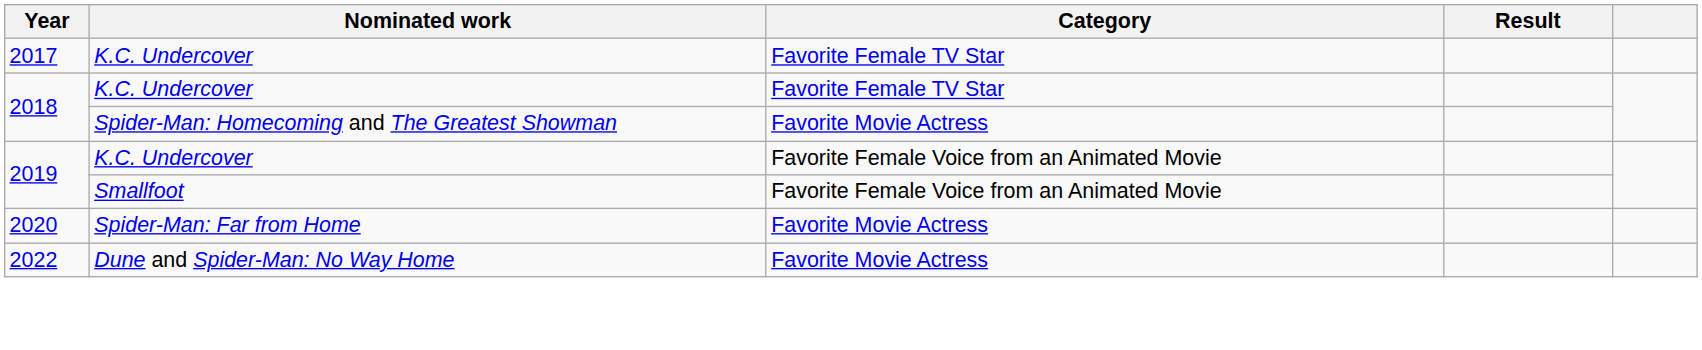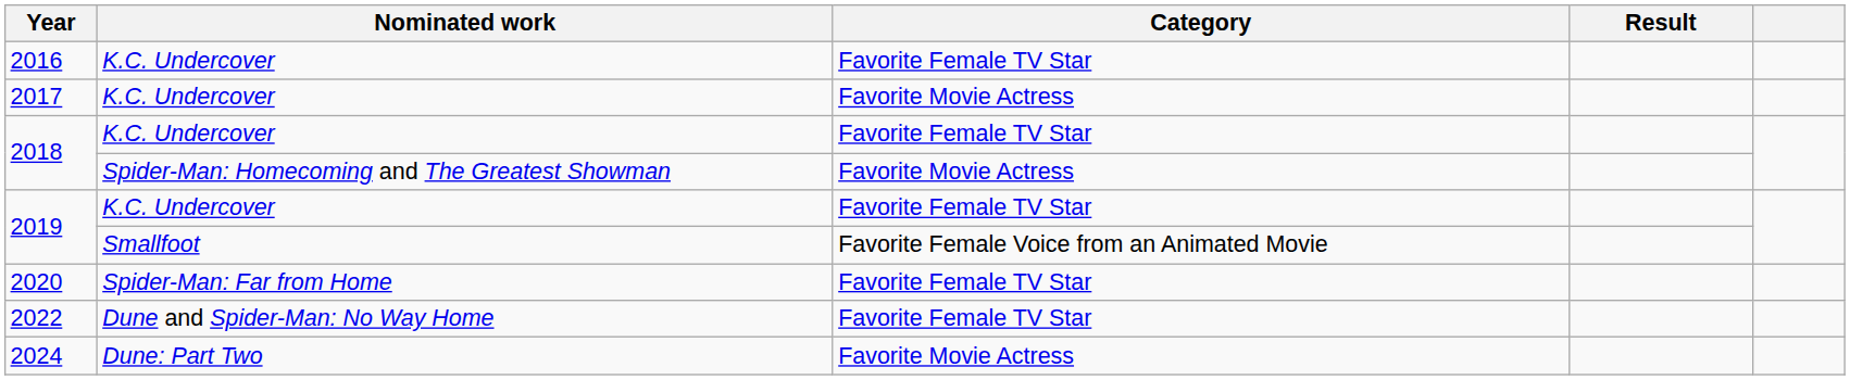 <table class="wikitable plainrowheaders" style="width:100%;">
 <tr>
 <th scope="col" style="width:5%;">Year</th>
 <th scope="col" style="width:40%;">Nominated work</th>
 <th scope="col" style="width:40%;">Category</th>
 <th scope="col" style="width:10%;">Result</th>
 <th scope="col" style="width:5%;"></th>
 </tr>
 <tr>
+<td><a href='#'>2016</a></td>
+<td><em><a href='#'>K.C. Undercover</a></em></td>
+<td><a href='#'>Favorite Female TV Star</a></td>
+<td></td>
+<td style="text-align:center;"></td>
+</tr>
+<tr>
 <td><a href='#'>2017</a></td>
 <td><em><a href='#'>K.C. Undercover</a></em></td>
-<td><a href='#'>Favorite Female TV Star</a></td>
+<td><a href='#'>Favorite Movie Actress</a></td>
 <td></td>
 <td style="text-align:center;"></td>
 </tr>
 <tr>
 <td rowspan="2"><a href='#'>2018</a></td>
 <td><em><a href='#'>K.C. Undercover</a></em></td>
 <td><a href='#'>Favorite Female TV Star</a></td>
 <td></td>
 <td style="text-align:center;" rowspan="2"></td>
 </tr>
 <tr>
 <td><em><a href='#'>Spider-Man: Homecoming</a></em> and <em><a href='#'>The Greatest Showman</a></em></td>
 <td><a href='#'>Favorite Movie Actress</a></td>
 <td></td>
 </tr>
 <tr>
 <td rowspan="2"><a href='#'>2019</a></td>
 <td><em><a href='#'>K.C. Undercover</a></em></td>
-<td>Favorite Female Voice from an Animated Movie</td>
+<td><a href='#'>Favorite Female TV Star</a></td>
 <td></td>
 <td style="text-align:center;" rowspan="2"></td>
 </tr>
 <tr>
 <td><em><a href='#'>Smallfoot</a></em></td>
 <td>Favorite Female Voice from an Animated Movie</td>
 <td></td>
 </tr>
 <tr>
 <td><a href='#'>2020</a></td>
 <td><em><a href='#'>Spider-Man: Far from Home</a></em></td>
-<td><a href='#'>Favorite Movie Actress</a></td>
+<td><a href='#'>Favorite Female TV Star</a></td>
 <td></td>
 <td style="text-align:center;"></td>
 </tr>
 <tr>
 <td><a href='#'>2022</a></td>
 <td><em><a href='#'>Dune</a></em> and <em><a href='#'>Spider-Man: No Way Home</a></em></td>
+<td><a href='#'>Favorite Female TV Star</a></td>
+<td></td>
+<td style="text-align:center;"></td>
+</tr>
+<tr>
+<td><a href='#'>2024</a></td>
+<td><em><a href='#'>Dune: Part Two</a></em></td>
 <td><a href='#'>Favorite Movie Actress</a></td>
 <td></td>
 <td style="text-align:center;"></td>
 </tr>
 </table>
